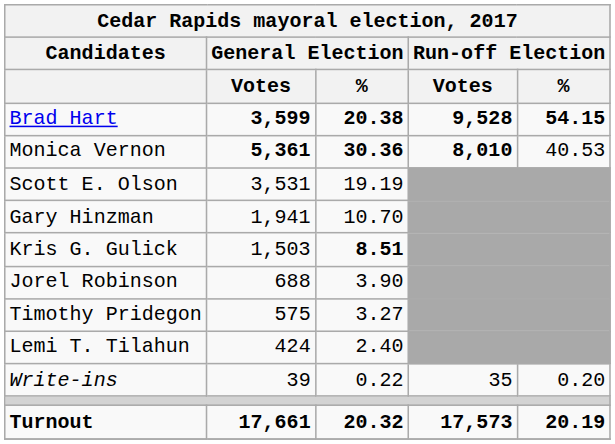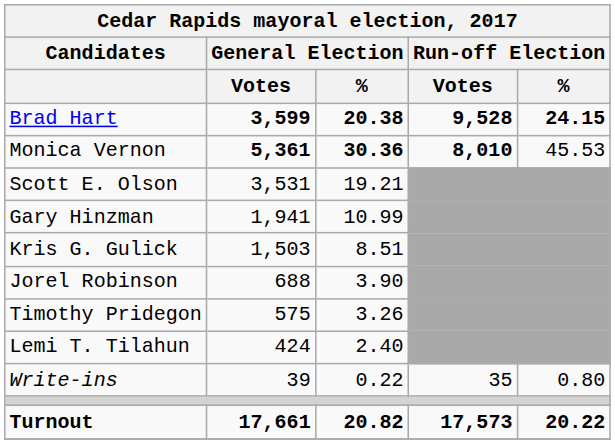 <table class=wikitable>
 <tr>
 <th colspan=5>Cedar Rapids mayoral election, 2017</th>
 </tr>
 <tr>
 <th colspan=1><strong>Candidates</strong></th>
 <th colspan=2><strong>General Election</strong></th>
 <th colspan=2><strong>Run-off Election</strong></th>
 </tr>
 <tr>
 <th></th>
 <th>Votes</th>
 <th>%</th>
 <th>Votes</th>
 <th>%</th>
 </tr>
 <tr>
 <td><a href='#'>Brad Hart</a></td>
 <td align="right"><strong>3,599</strong></td>
 <td align="right"><strong>20.38</strong></td>
 <td align="right"><strong>9,528</strong></td>
-<td align="right"><strong>54.15</strong></td>
+<td align="right"><strong>24.15</strong></td>
 </tr>
 <tr>
 <td>Monica Vernon</td>
 <td align="right"><strong>5,361</strong></td>
 <td align="right"><strong>30.36</strong></td>
 <td align="right"><strong>8,010</strong></td>
-<td align="right">40.53</td>
+<td align="right">45.53</td>
 </tr>
 <tr>
 <td>Scott E. Olson</td>
 <td align="right">3,531</td>
-<td align="right">19.19</td>
+<td align="right">19.21</td>
 <td colspan=2 bgcolor=darkgray></td>
 </tr>
 <tr>
 <td>Gary Hinzman</td>
 <td align="right">1,941</td>
-<td align="right">10.70</td>
+<td align="right">10.99</td>
 <td colspan=2 bgcolor=darkgray></td>
 </tr>
 <tr>
 <td>Kris G. Gulick</td>
 <td align="right">1,503</td>
-<td align="right"><strong>8.51</strong></td>
+<td align="right">8.51</td>
 <td colspan=2 bgcolor=darkgray></td>
 </tr>
 <tr>
 <td>Jorel Robinson</td>
 <td align="right">688</td>
 <td align="right">3.90</td>
 <td colspan=2 bgcolor=darkgray></td>
 </tr>
 <tr>
 <td>Timothy Pridegon</td>
 <td align="right">575</td>
-<td align="right">3.27</td>
+<td align="right">3.26</td>
 <td colspan=2 bgcolor=darkgray></td>
 </tr>
 <tr>
 <td>Lemi T. Tilahun</td>
 <td align="right">424</td>
 <td align="right">2.40</td>
 <td colspan=2 bgcolor=darkgray></td>
 </tr>
 <tr>
 <td><em>Write-ins</em></td>
 <td align="right">39</td>
 <td align="right">0.22</td>
 <td align="right">35</td>
-<td align="right">0.20</td>
+<td align="right">0.80</td>
 </tr>
 <tr>
 <td colspan=5 bgcolor=lightgray></td>
 </tr>
 <tr>
 <td><strong>Turnout</strong></td>
 <td align="right"><strong>17,661</strong></td>
-<td align="right"><strong>20.32</strong></td>
+<td align="right"><strong>20.82</strong></td>
 <td align="right"><strong>17,573</strong></td>
-<td align="right"><strong>20.19</strong></td>
+<td align="right"><strong>20.22</strong></td>
 </tr>
 <tr>
 </tr>
 </table>
